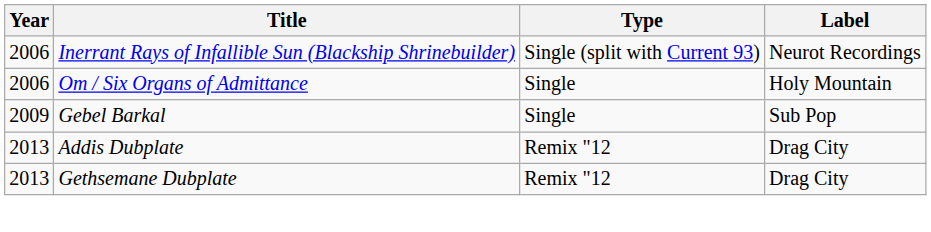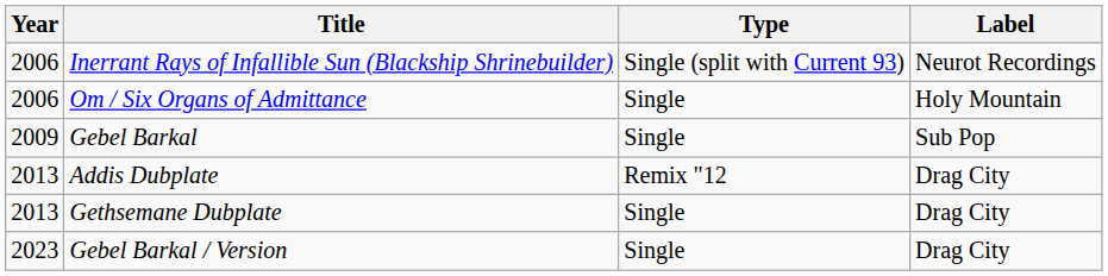 <table class="wikitable">
 <tr>
 <th>Year</th>
 <th>Title</th>
 <th>Type</th>
 <th>Label</th>
 </tr>
 <tr>
 <td>2006</td>
 <td><em><a href='#'>Inerrant Rays of Infallible Sun (Blackship Shrinebuilder)</a></em></td>
 <td>Single (split with <a href='#'>Current 93</a>)</td>
 <td>Neurot Recordings</td>
 </tr>
 <tr>
 <td>2006</td>
 <td><em><a href='#'>Om / Six Organs of Admittance</a></em></td>
 <td>Single</td>
 <td>Holy Mountain</td>
 </tr>
 <tr>
 <td>2009</td>
 <td><em>Gebel Barkal</em></td>
 <td>Single</td>
 <td>Sub Pop</td>
 </tr>
 <tr>
 <td>2013</td>
 <td><em>Addis Dubplate</em></td>
 <td>Remix "12</td>
 <td>Drag City</td>
 </tr>
 <tr>
 <td>2013</td>
 <td><em>Gethsemane Dubplate</em></td>
-<td>Remix "12</td>
+<td>Single</td>
+<td>Drag City</td>
+</tr>
+<tr>
+<td>2023</td>
+<td><em>Gebel Barkal / Version</em></td>
+<td>Single</td>
 <td>Drag City</td>
 </tr>
 </table>
